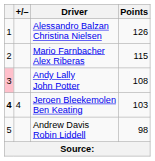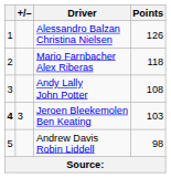 <table class="wikitable" style="font-size: 95%;">
 <tr>
 <th scope="col"></th>
 <th scope="col">+/–</th>
 <th scope="col">Driver</th>
 <th scope="col">Points</th>
 </tr>
 <tr>
 <td align=center>1</td>
 <td align="left"></td>
 <td> <a href='#'>Alessandro Balzan</a><br> <a href='#'>Christina Nielsen</a></td>
 <td align=right>126</td>
 </tr>
 <tr>
 <td align=center>2</td>
 <td align="left"></td>
 <td> <a href='#'>Mario Farnbacher</a><br> <a href='#'>Alex Riberas</a></td>
-<td align=right>115</td>
+<td align=right>118</td>
 </tr>
 <tr>
-<td align=center style="background: pink;">3</td>
+<td align=center>3</td>
 <td align="left"></td>
 <td> <a href='#'>Andy Lally</a><br> <a href='#'>John Potter</a></td>
 <td align=right>108</td>
 </tr>
 <tr>
 <td align=center><strong>4</strong></td>
-<td align="left"> 4</td>
+<td align="left"> 3</td>
 <td> <a href='#'>Jeroen Bleekemolen</a><br> <a href='#'>Ben Keating</a></td>
 <td align=right>103</td>
 </tr>
 <tr>
 <td align=center>5</td>
 <td align="left"></td>
 <td> Andrew Davis<br> <a href='#'>Robin Liddell</a></td>
 <td align=right>98</td>
 </tr>
 <tr>
 <th colspan=5>Source:</th>
 </tr>
 </table>
